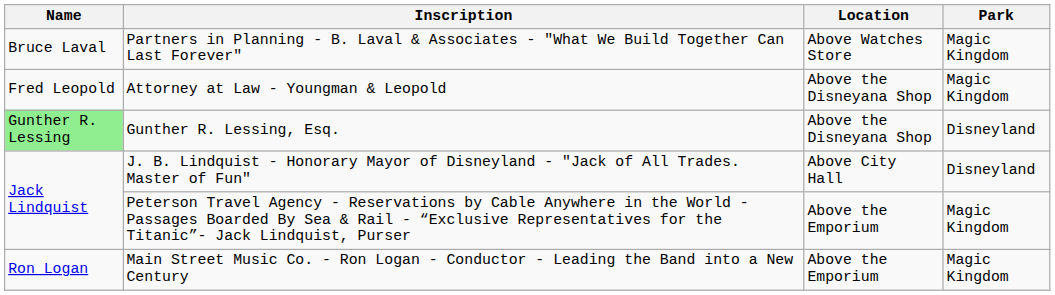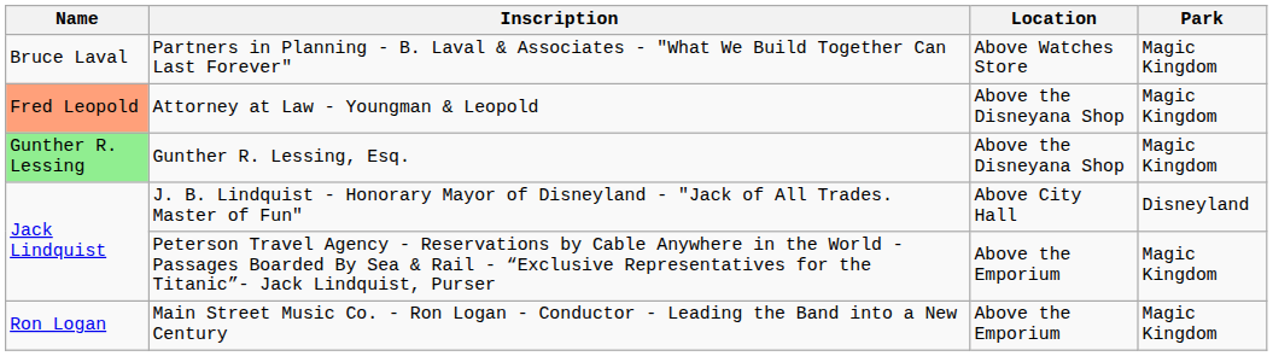 <table class="wikitable" style="font-size: 95%">
 <tr>
 <th>Name</th>
 <th>Inscription</th>
 <th>Location</th>
 <th>Park</th>
 </tr>
 <tr>
 <td>Bruce Laval</td>
 <td>Partners in Planning - B. Laval & Associates - "What We Build Together Can Last Forever"</td>
 <td>Above Watches Store</td>
 <td>Magic Kingdom</td>
 </tr>
 <tr>
-<td>Fred Leopold</td>
+<td style="background: lightsalmon;">Fred Leopold</td>
 <td>Attorney at Law - Youngman & Leopold</td>
 <td>Above the Disneyana Shop</td>
 <td>Magic Kingdom</td>
 </tr>
 <tr>
 <td style="background: lightgreen;">Gunther R. Lessing</td>
 <td>Gunther R. Lessing, Esq.</td>
 <td>Above the Disneyana Shop</td>
-<td>Disneyland</td>
+<td>Magic Kingdom</td>
 </tr>
 <tr>
 <td rowspan="2"><a href='#'>Jack Lindquist</a></td>
 <td>J. B. Lindquist - Honorary Mayor of Disneyland - "Jack of All Trades. Master of Fun"</td>
 <td>Above City Hall</td>
 <td>Disneyland</td>
 </tr>
 <tr>
 <td>Peterson Travel Agency - Reservations by Cable Anywhere in the World - Passages Boarded By Sea & Rail - “Exclusive Representatives for the Titanic”- Jack Lindquist, Purser</td>
 <td>Above the Emporium</td>
 <td>Magic Kingdom</td>
 </tr>
 <tr>
 <td><a href='#'>Ron Logan</a></td>
 <td>Main Street Music Co. - Ron Logan - Conductor - Leading the Band into a New Century</td>
 <td>Above the Emporium</td>
 <td>Magic Kingdom</td>
 </tr>
 </table>
